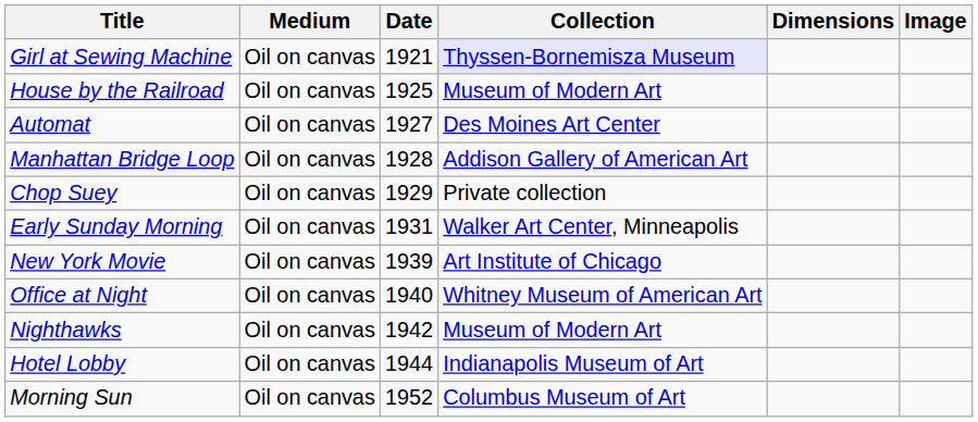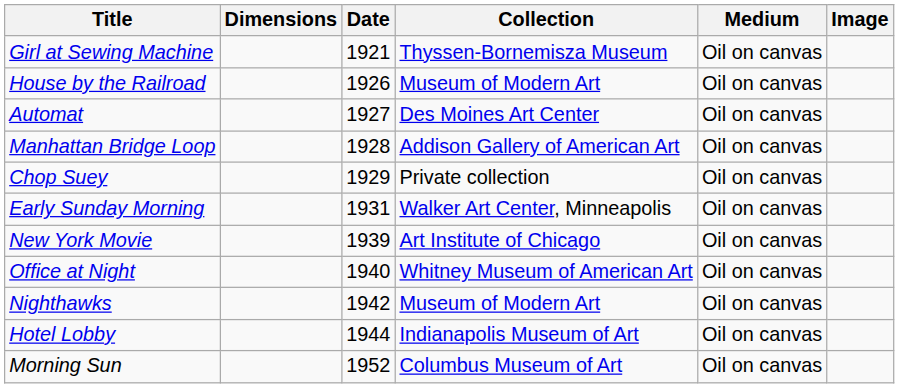 <table class="wikitable sortable">
 <tr>
 <th>Title</th>
-<th>Medium</th>
+<th>Dimensions</th>
 <th>Date</th>
 <th>Collection</th>
-<th>Dimensions</th>
+<th>Medium</th>
 <th>Image</th>
 </tr>
 <tr>
 <td><em><a href='#'>Girl at Sewing Machine</a></em></td>
+<td></td>
+<td>1921</td>
+<td><a href='#'>Thyssen-Bornemisza Museum</a></td>
 <td>Oil on canvas</td>
-<td>1921</td>
-<td style="background: lavender;"><a href='#'>Thyssen-Bornemisza Museum</a></td>
-<td></td>
 <td></td>
 </tr>
 <tr>
 <td><em><a href='#'>House by the Railroad</a></em></td>
+<td></td>
+<td>1926</td>
+<td><a href='#'>Museum of Modern Art</a></td>
 <td>Oil on canvas</td>
-<td>1925</td>
-<td><a href='#'>Museum of Modern Art</a></td>
-<td></td>
 <td></td>
 </tr>
 <tr>
 <td><em><a href='#'>Automat</a></em></td>
-<td>Oil on canvas</td>
+<td></td>
 <td>1927</td>
 <td><a href='#'>Des Moines Art Center</a></td>
-<td></td>
+<td>Oil on canvas</td>
 <td></td>
 </tr>
 <tr>
 <td><em><a href='#'>Manhattan Bridge Loop</a></em></td>
-<td>Oil on canvas</td>
+<td></td>
 <td>1928</td>
 <td><a href='#'>Addison Gallery of American Art</a></td>
-<td></td>
+<td>Oil on canvas</td>
 <td></td>
 </tr>
 <tr>
 <td><em><a href='#'>Chop Suey</a></em></td>
-<td>Oil on canvas</td>
+<td></td>
 <td>1929</td>
 <td>Private collection</td>
-<td></td>
+<td>Oil on canvas</td>
 <td></td>
 </tr>
 <tr>
 <td><em><a href='#'>Early Sunday Morning</a></em></td>
-<td>Oil on canvas</td>
+<td></td>
 <td>1931</td>
 <td><a href='#'>Walker Art Center</a>, Minneapolis</td>
-<td></td>
+<td>Oil on canvas</td>
 <td></td>
 </tr>
 <tr>
 <td><em><a href='#'>New York Movie</a></em></td>
-<td>Oil on canvas</td>
+<td></td>
 <td>1939</td>
 <td><a href='#'>Art Institute of Chicago</a></td>
-<td></td>
+<td>Oil on canvas</td>
 <td></td>
 </tr>
 <tr>
 <td><em><a href='#'>Office at Night</a></em></td>
-<td>Oil on canvas</td>
+<td></td>
 <td>1940</td>
 <td><a href='#'>Whitney Museum of American Art</a></td>
-<td></td>
+<td>Oil on canvas</td>
 <td></td>
 </tr>
 <tr>
 <td><em><a href='#'>Nighthawks</a></em></td>
-<td>Oil on canvas</td>
+<td></td>
 <td>1942</td>
 <td><a href='#'>Museum of Modern Art</a></td>
-<td></td>
+<td>Oil on canvas</td>
 <td></td>
 </tr>
 <tr>
 <td><em><a href='#'>Hotel Lobby</a></em></td>
-<td>Oil on canvas</td>
+<td></td>
 <td>1944</td>
 <td><a href='#'>Indianapolis Museum of Art</a></td>
-<td></td>
+<td>Oil on canvas</td>
 <td></td>
 </tr>
 <tr>
 <td><em>Morning Sun</em></td>
-<td>Oil on canvas</td>
+<td></td>
 <td>1952</td>
 <td><a href='#'>Columbus Museum of Art</a></td>
-<td></td>
+<td>Oil on canvas</td>
 <td></td>
 </tr>
 </table>
